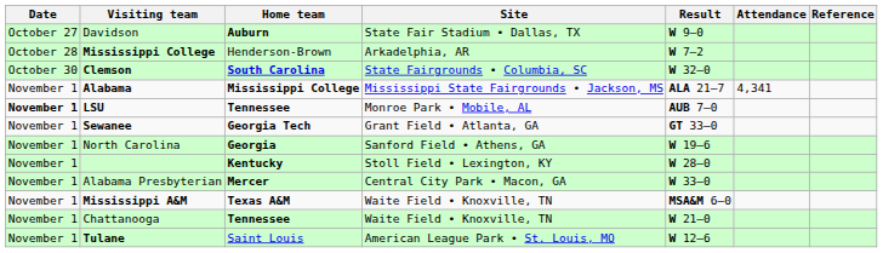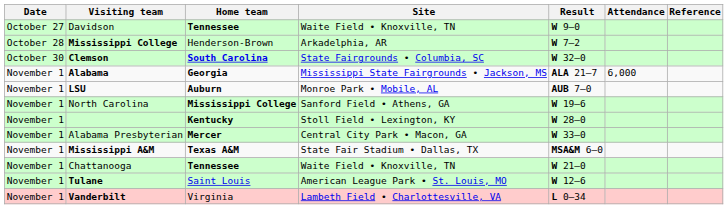 <table class="wikitable" style="font-size:95%;">
 <tr>
 <th>Date</th>
 <th>Visiting team</th>
 <th>Home team</th>
 <th>Site</th>
 <th>Result</th>
 <th>Attendance</th>
 <th class="unsortable">Reference</th>
 </tr>
 <tr bgcolor=ccffcc>
 <td>October 27</td>
 <td>Davidson</td>
-<td><strong>Auburn</strong></td>
-<td>State Fair Stadium • Dallas, TX</td>
+<td><strong>Tennessee</strong></td>
+<td>Waite Field • Knoxville, TN</td>
 <td><strong>W</strong> 9–0</td>
 <td></td>
 <td></td>
 </tr>
 <tr bgcolor=ccffcc>
 <td>October 28</td>
 <td><strong>Mississippi College</strong></td>
 <td>Henderson-Brown</td>
 <td>Arkadelphia, AR</td>
 <td><strong>W</strong> 7–2</td>
 <td></td>
 <td></td>
 </tr>
 <tr bgcolor=ccffcc>
 <td>October 30</td>
 <td><strong>Clemson</strong></td>
 <td><strong><a href='#'>South Carolina</a></strong></td>
 <td><a href='#'>State Fairgrounds</a> • <a href='#'>Columbia, SC</a></td>
 <td><strong>W</strong> 32–0</td>
 <td></td>
 <td></td>
 </tr>
 <tr bgcolor=>
 <td>November 1</td>
 <td><strong>Alabama</strong></td>
-<td><strong>Mississippi College</strong></td>
+<td><strong>Georgia</strong></td>
 <td><a href='#'>Mississippi State Fairgrounds</a> • <a href='#'>Jackson, MS</a></td>
 <td><strong>ALA</strong> 21–7</td>
-<td>4,341</td>
-<td></td>
-</tr>
-<tr bgcolor=>
-<td><strong>November 1</strong></td>
-<td><strong>LSU</strong></td>
-<td><strong>Tennessee</strong></td>
-<td>Monroe Park • <a href='#'>Mobile, AL</a></td>
-<td><strong>AUB</strong> 7–0</td>
-<td></td>
+<td>6,000</td>
 <td></td>
 </tr>
 <tr bgcolor=>
 <td>November 1</td>
-<td><strong>Sewanee</strong></td>
-<td><strong>Georgia Tech</strong></td>
-<td>Grant Field • Atlanta, GA</td>
-<td><strong>GT</strong> 33–0</td>
+<td><strong>LSU</strong></td>
+<td><strong>Auburn</strong></td>
+<td>Monroe Park • <a href='#'>Mobile, AL</a></td>
+<td><strong>AUB</strong> 7–0</td>
 <td></td>
 <td></td>
 </tr>
 <tr bgcolor=ccffcc>
 <td>November 1</td>
 <td>North Carolina</td>
-<td><strong>Georgia</strong></td>
+<td><strong>Mississippi College</strong></td>
 <td>Sanford Field • Athens, GA</td>
 <td><strong>W</strong> 19–6</td>
 <td></td>
 <td></td>
 </tr>
 <tr bgcolor=ccffcc>
 <td>November 1</td>
 <td></td>
 <td><strong>Kentucky</strong></td>
 <td>Stoll Field • Lexington, KY</td>
 <td><strong>W</strong> 28–0</td>
 <td></td>
 <td></td>
 </tr>
 <tr bgcolor=ccffcc>
 <td>November 1</td>
 <td>Alabama Presbyterian</td>
 <td><strong>Mercer</strong></td>
 <td>Central City Park • Macon, GA</td>
 <td><strong>W</strong> 33–0</td>
 <td></td>
 <td></td>
 </tr>
 <tr bgcolor=>
 <td>November 1</td>
 <td><strong>Mississippi A&M</strong></td>
 <td><strong>Texas A&M</strong></td>
-<td>Waite Field • Knoxville, TN</td>
+<td>State Fair Stadium • Dallas, TX</td>
 <td><strong>MSA&M</strong> 6–0</td>
 <td></td>
 <td></td>
 </tr>
 <tr bgcolor=ccffcc>
 <td>November 1</td>
 <td>Chattanooga</td>
 <td><strong>Tennessee</strong></td>
 <td>Waite Field • Knoxville, TN</td>
 <td><strong>W</strong> 21–0</td>
 <td></td>
 <td></td>
 </tr>
 <tr bgcolor=ccffcc>
 <td>November 1</td>
 <td><strong>Tulane</strong></td>
 <td><a href='#'>Saint Louis</a></td>
 <td>American League Park • <a href='#'>St. Louis, MO</a></td>
 <td><strong>W</strong> 12–6</td>
 <td></td>
 <td></td>
 </tr>
+<tr bgcolor=ffcccc>
+<td>November 1</td>
+<td><strong>Vanderbilt</strong></td>
+<td>Virginia</td>
+<td><a href='#'>Lambeth Field</a> • <a href='#'>Charlottesville, VA</a></td>
+<td><strong>L</strong> 0–34</td>
+<td></td>
+<td></td>
+</tr>
 </table>
